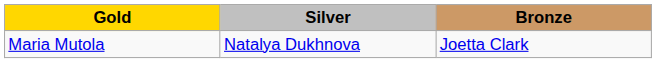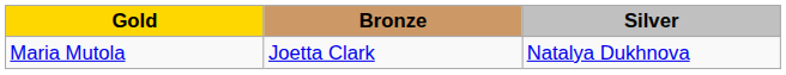 <table class="wikitable" style="text-align:left">
 <tr align="center">
 <td width=200 bgcolor=gold><strong>Gold</strong></td>
+<td width=200 bgcolor=CC9966><strong>Bronze</strong></td>
 <td width=200 bgcolor=silver><strong>Silver</strong></td>
-<td width=200 bgcolor=CC9966><strong>Bronze</strong></td>
 </tr>
 <tr>
 <td><a href='#'>Maria Mutola</a><br><em></em></td>
+<td><a href='#'>Joetta Clark</a><br><em></em></td>
 <td><a href='#'>Natalya Dukhnova</a><br><em></em></td>
-<td><a href='#'>Joetta Clark</a><br><em></em></td>
 </tr>
 </table>
